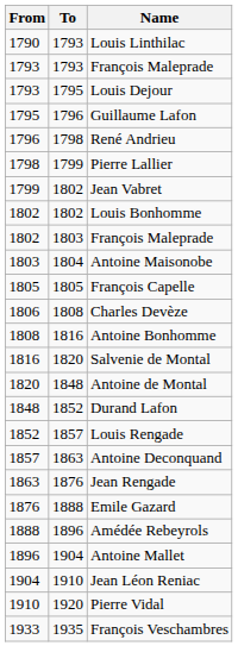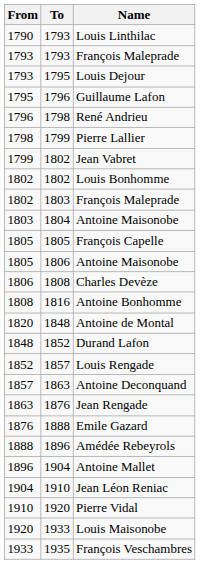 <table class="wikitable">
 <tr>
 <th>From</th>
 <th>To</th>
 <th>Name</th>
 </tr>
 <tr>
 <td>1790</td>
 <td>1793</td>
 <td>Louis Linthilac</td>
 </tr>
 <tr>
 <td>1793</td>
 <td>1793</td>
 <td>François Maleprade</td>
 </tr>
 <tr>
 <td>1793</td>
 <td>1795</td>
 <td>Louis Dejour</td>
 </tr>
 <tr>
 <td>1795</td>
 <td>1796</td>
 <td>Guillaume Lafon</td>
 </tr>
 <tr>
 <td>1796</td>
 <td>1798</td>
 <td>René Andrieu</td>
 </tr>
 <tr>
 <td>1798</td>
 <td>1799</td>
 <td>Pierre Lallier</td>
 </tr>
 <tr>
 <td>1799</td>
 <td>1802</td>
 <td>Jean Vabret</td>
 </tr>
 <tr>
 <td>1802</td>
 <td>1802</td>
 <td>Louis Bonhomme</td>
 </tr>
 <tr>
 <td>1802</td>
 <td>1803</td>
 <td>François Maleprade</td>
 </tr>
 <tr>
 <td>1803</td>
 <td>1804</td>
 <td>Antoine Maisonobe</td>
 </tr>
 <tr>
 <td>1805</td>
 <td>1805</td>
 <td>François Capelle</td>
 </tr>
 <tr>
+<td>1805</td>
+<td>1806</td>
+<td>Antoine Maisonobe</td>
+</tr>
+<tr>
 <td>1806</td>
 <td>1808</td>
 <td>Charles Devèze</td>
 </tr>
 <tr>
 <td>1808</td>
 <td>1816</td>
 <td>Antoine Bonhomme</td>
-</tr>
-<tr>
-<td>1816</td>
-<td>1820</td>
-<td>Salvenie de Montal</td>
 </tr>
 <tr>
 <td>1820</td>
 <td>1848</td>
 <td>Antoine de Montal</td>
 </tr>
 <tr>
 <td>1848</td>
 <td>1852</td>
 <td>Durand Lafon</td>
 </tr>
 <tr>
 <td>1852</td>
 <td>1857</td>
 <td>Louis Rengade</td>
 </tr>
 <tr>
 <td>1857</td>
 <td>1863</td>
 <td>Antoine Deconquand</td>
 </tr>
 <tr>
 <td>1863</td>
 <td>1876</td>
 <td>Jean Rengade</td>
 </tr>
 <tr>
 <td>1876</td>
 <td>1888</td>
 <td>Emile Gazard</td>
 </tr>
 <tr>
 <td>1888</td>
 <td>1896</td>
 <td>Amédée Rebeyrols</td>
 </tr>
 <tr>
 <td>1896</td>
 <td>1904</td>
 <td>Antoine Mallet</td>
 </tr>
 <tr>
 <td>1904</td>
 <td>1910</td>
 <td>Jean Léon Reniac</td>
 </tr>
 <tr>
 <td>1910</td>
 <td>1920</td>
 <td>Pierre Vidal</td>
 </tr>
 <tr>
+<td>1920</td>
+<td>1933</td>
+<td>Louis Maisonobe</td>
+</tr>
+<tr>
 <td>1933</td>
 <td>1935</td>
 <td>François Veschambres</td>
 </tr>
 </table>
